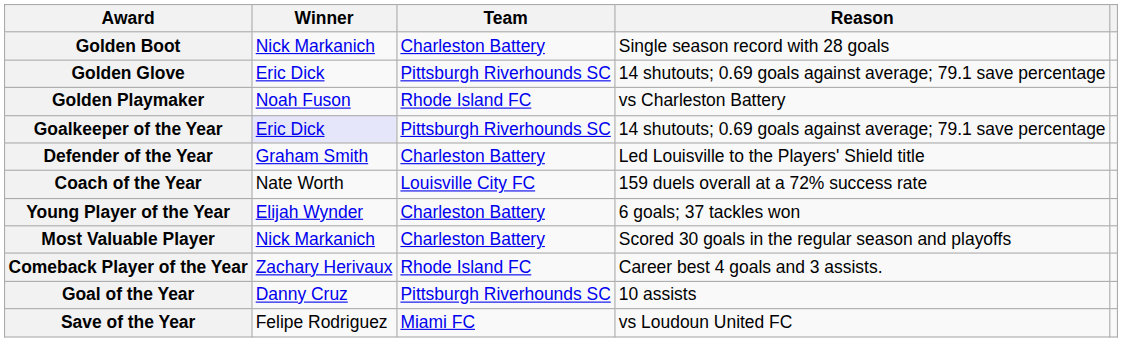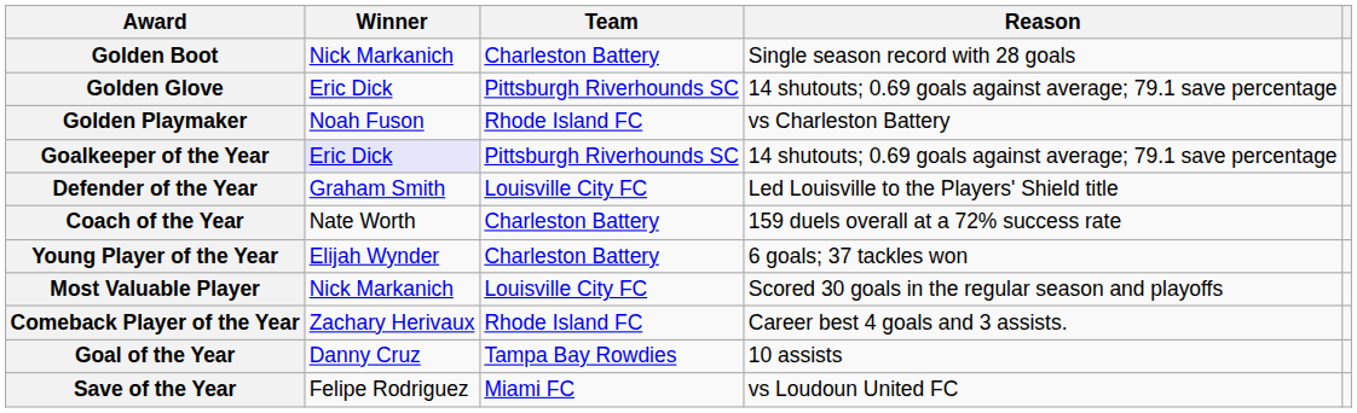 <table class="wikitable">
 <tr>
 <th>Award</th>
 <th>Winner</th>
 <th>Team</th>
 <th>Reason</th>
 <th></th>
 </tr>
 <tr>
 <th>Golden Boot</th>
 <td> <a href='#'>Nick Markanich</a></td>
 <td><a href='#'>Charleston Battery</a></td>
 <td>Single season record with 28 goals</td>
 <td align=center></td>
 </tr>
 <tr>
 <th>Golden Glove</th>
 <td> <a href='#'>Eric Dick</a></td>
 <td><a href='#'>Pittsburgh Riverhounds SC</a></td>
 <td>14 shutouts; 0.69 goals against average; 79.1 save percentage</td>
 <td align=center></td>
 </tr>
 <tr>
 <th>Golden Playmaker</th>
 <td> <a href='#'>Noah Fuson</a></td>
 <td><a href='#'>Rhode Island FC</a></td>
 <td>vs Charleston Battery</td>
 <td align=center></td>
 </tr>
 <tr>
 <th>Goalkeeper of the Year</th>
 <td style="background: lavender;"> <a href='#'>Eric Dick</a></td>
 <td><a href='#'>Pittsburgh Riverhounds SC</a></td>
 <td>14 shutouts; 0.69 goals against average; 79.1 save percentage</td>
 <td align=center></td>
 </tr>
 <tr>
 <th>Defender of the Year</th>
 <td> <a href='#'>Graham Smith</a></td>
-<td><a href='#'>Charleston Battery</a></td>
+<td><a href='#'>Louisville City FC</a></td>
 <td>Led Louisville to the Players' Shield title</td>
 <td align=center></td>
 </tr>
 <tr>
 <th>Coach of the Year</th>
 <td> Nate Worth</td>
-<td><a href='#'>Louisville City FC</a></td>
+<td><a href='#'>Charleston Battery</a></td>
 <td>159 duels overall at a 72% success rate</td>
 <td align=center></td>
 </tr>
 <tr>
 <th>Young Player of the Year</th>
 <td> <a href='#'>Elijah Wynder</a></td>
 <td><a href='#'>Charleston Battery</a></td>
 <td>6 goals; 37 tackles won</td>
 <td align=center></td>
 </tr>
 <tr>
 <th>Most Valuable Player</th>
 <td> <a href='#'>Nick Markanich</a></td>
-<td><a href='#'>Charleston Battery</a></td>
+<td><a href='#'>Louisville City FC</a></td>
 <td>Scored 30 goals in the regular season and playoffs</td>
 <td align=center></td>
 </tr>
 <tr>
 <th>Comeback Player of the Year</th>
 <td> <a href='#'>Zachary Herivaux</a></td>
 <td><a href='#'>Rhode Island FC</a></td>
 <td>Career best 4 goals and 3 assists.</td>
 <td align=center></td>
 </tr>
 <tr>
 <th>Goal of the Year</th>
 <td> <a href='#'>Danny Cruz</a></td>
-<td><a href='#'>Pittsburgh Riverhounds SC</a></td>
+<td><a href='#'>Tampa Bay Rowdies</a></td>
 <td>10 assists</td>
 <td align=center></td>
 </tr>
 <tr>
 <th>Save of the Year</th>
 <td> Felipe Rodriguez</td>
 <td><a href='#'>Miami FC</a></td>
 <td>vs Loudoun United FC</td>
 <td align=center></td>
 </tr>
 </table>
